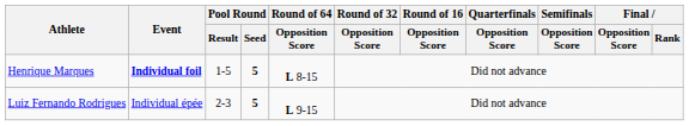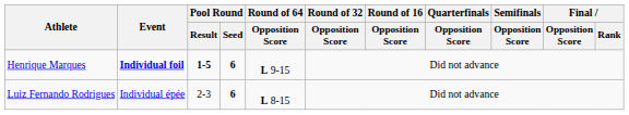 <table class=wikitable style="font-size:90%">
 <tr>
 <th rowspan="2">Athlete</th>
 <th rowspan="2">Event</th>
 <th colspan=2>Pool Round</th>
 <th>Round of 64</th>
 <th>Round of 32</th>
 <th>Round of 16</th>
 <th>Quarterfinals</th>
 <th>Semifinals</th>
 <th colspan=2>Final / </th>
 </tr>
 <tr style="font-size:95%">
 <th>Result</th>
 <th>Seed</th>
 <th>Opposition<br>Score</th>
 <th>Opposition<br>Score</th>
 <th>Opposition<br>Score</th>
 <th>Opposition<br>Score</th>
 <th>Opposition<br>Score</th>
 <th>Opposition<br>Score</th>
 <th>Rank</th>
 </tr>
 <tr align=center>
 <td align=left><a href='#'>Henrique Marques</a></td>
 <td align=left><strong><a href='#'>Individual foil</a></strong></td>
-<td>1-5</td>
-<td><strong>5</strong></td>
-<td><br> <strong>L</strong> 8-15</td>
+<td><strong>1-5</strong></td>
+<td><strong>6</strong></td>
+<td><br> <strong>L</strong> 9-15</td>
 <td align=center colspan=6>Did not advance</td>
 </tr>
 <tr align=center>
 <td align=left><a href='#'>Luiz Fernando Rodrigues</a></td>
 <td align=left><a href='#'>Individual épée</a></td>
 <td>2-3</td>
-<td><strong>5</strong></td>
-<td><br> <strong>L</strong> 9-15</td>
+<td><strong>6</strong></td>
+<td><br> <strong>L</strong> 8-15</td>
 <td align=center colspan=6>Did not advance</td>
 </tr>
 </table>
